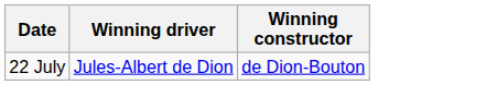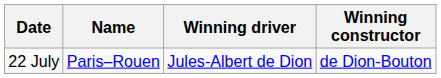 <table class="wikitable" style="font-size:95%">
 <tr>
 <th>Date</th>
+<th>Name</th>
 <th>Winning driver</th>
 <th>Winning<br>constructor</th>
 </tr>
 <tr>
 <td>22 July</td>
+<td> <a href='#'>Paris–Rouen</a></td>
 <td> <a href='#'>Jules-Albert de Dion</a></td>
 <td><a href='#'>de Dion-Bouton</a></td>
 </tr>
 </table>
